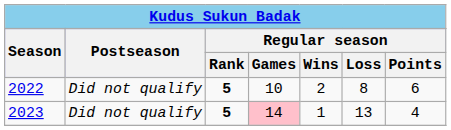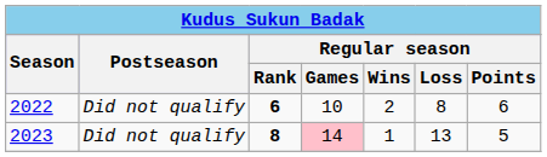 <table class="wikitable">
 <tr>
 <th colspan="7" style="background:skyblue;"><a href='#'><span>Kudus Sukun Badak</span></a></th>
 </tr>
 <tr>
 </tr>
 <tr bgcolor="#7070ff">
 <th rowspan="2">Season</th>
 <th rowspan="2">Postseason</th>
 <th colspan="5">Regular season</th>
 </tr>
 <tr>
 <th>Rank</th>
 <th>Games</th>
 <th>Wins</th>
 <th>Loss</th>
 <th>Points</th>
 </tr>
 <tr>
 <td><a href='#'>2022</a></td>
 <td align="center"><em>Did not qualify</em></td>
-<td align="center"><strong>5</strong></td>
+<td align="center"><strong>6</strong></td>
 <td align="center">10</td>
 <td align="center">2</td>
 <td align="center">8</td>
 <td align="center">6</td>
 </tr>
 <tr>
 <td><a href='#'>2023</a></td>
 <td align="center"><em>Did not qualify</em></td>
-<td align="center"><strong>5</strong></td>
+<td align="center"><strong>8</strong></td>
 <td align="center" style="background: pink;">14</td>
 <td align="center">1</td>
 <td align="center">13</td>
-<td align="center">4</td>
+<td align="center">5</td>
 </tr>
 <tr>
 </tr>
 </table>
